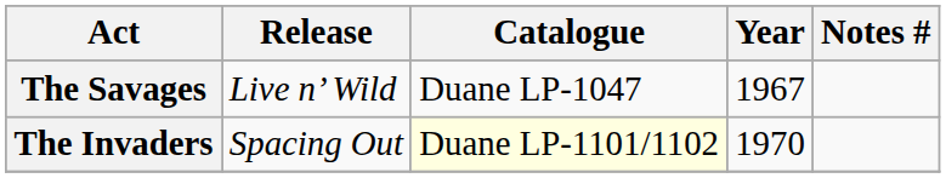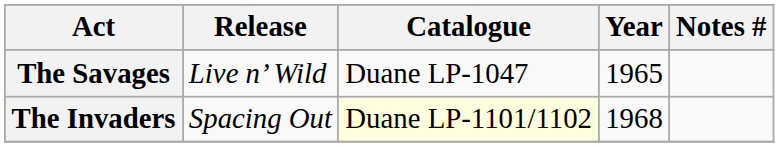 <table class="wikitable plainrowheaders sortable">
 <tr>
 <th scope="col" class="unsortable">Act</th>
 <th scope="col">Release</th>
 <th scope="col">Catalogue</th>
 <th scope="col">Year</th>
 <th scope="col" class="unsortable">Notes #</th>
 </tr>
 <tr>
 <th scope="row">The Savages</th>
 <td><em>Live n’ Wild</em></td>
 <td>Duane LP-1047</td>
-<td>1967</td>
+<td>1965</td>
 <td></td>
 </tr>
 <tr>
 <th scope="row">The Invaders</th>
 <td><em>Spacing Out</em></td>
 <td style="background: lightyellow;">Duane LP-1101/1102</td>
-<td>1970</td>
+<td>1968</td>
 <td></td>
 </tr>
 <tr>
 </tr>
 </table>
